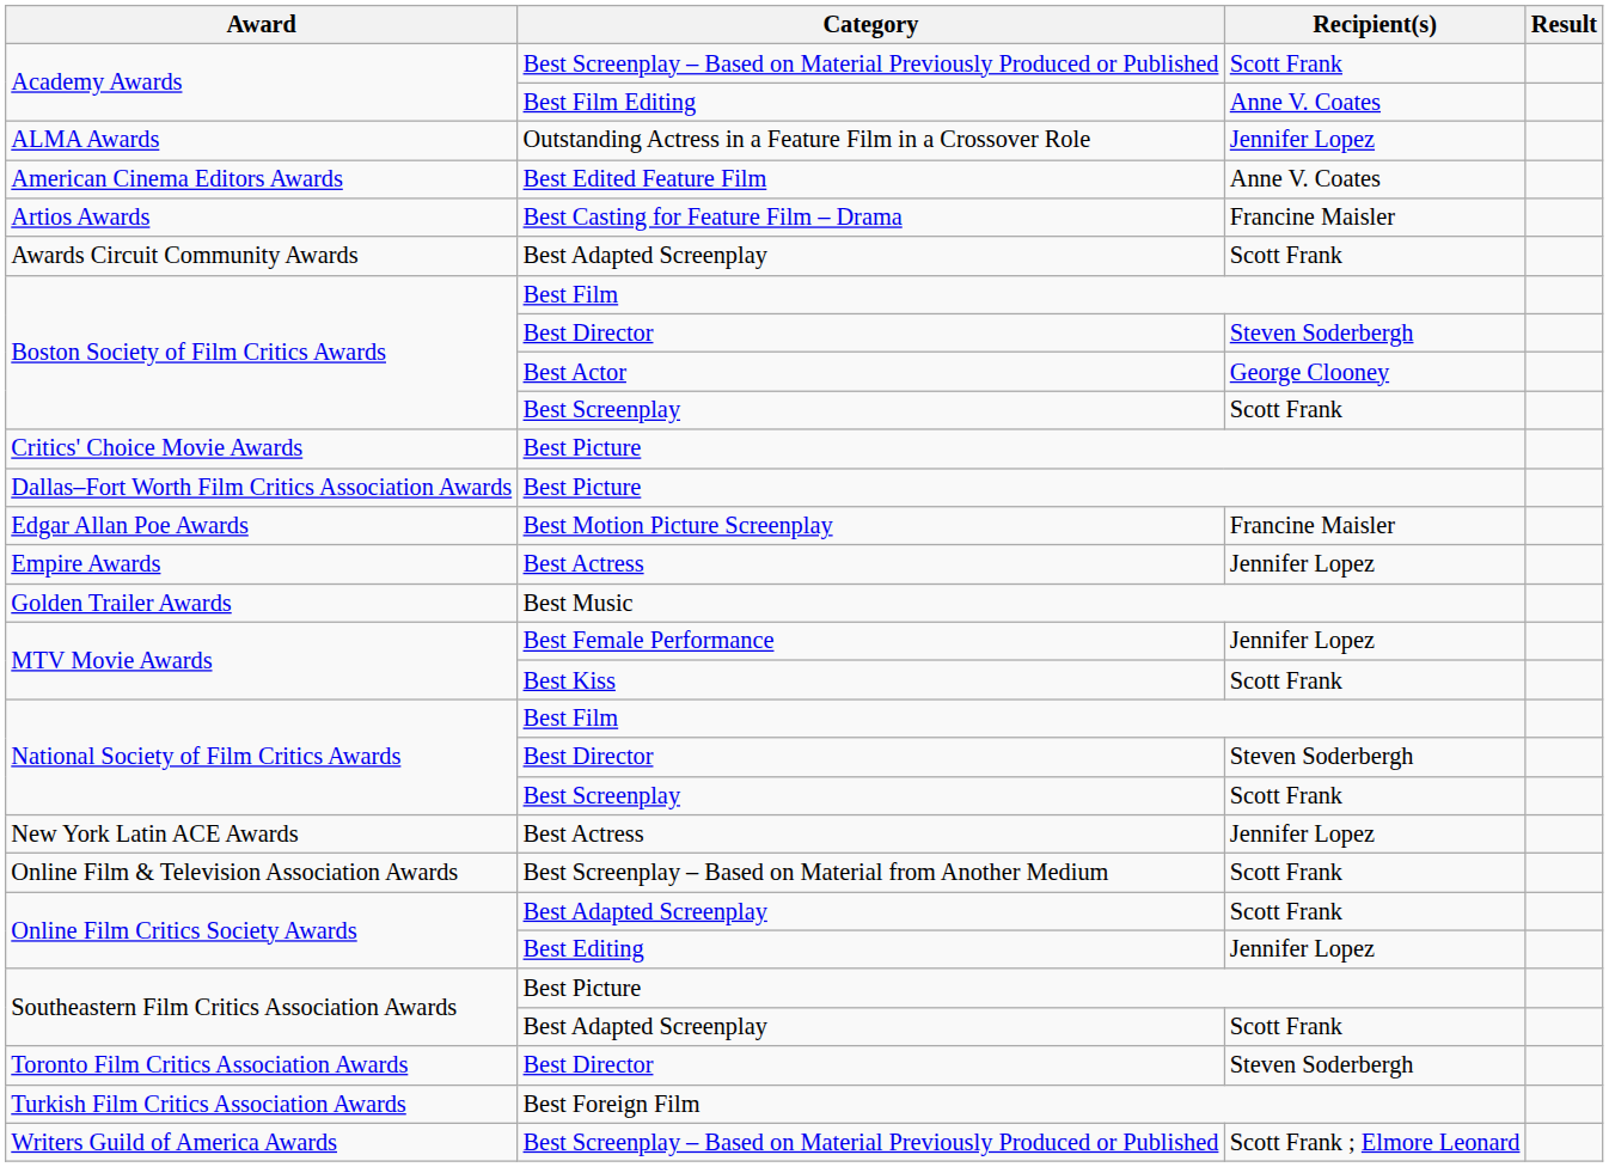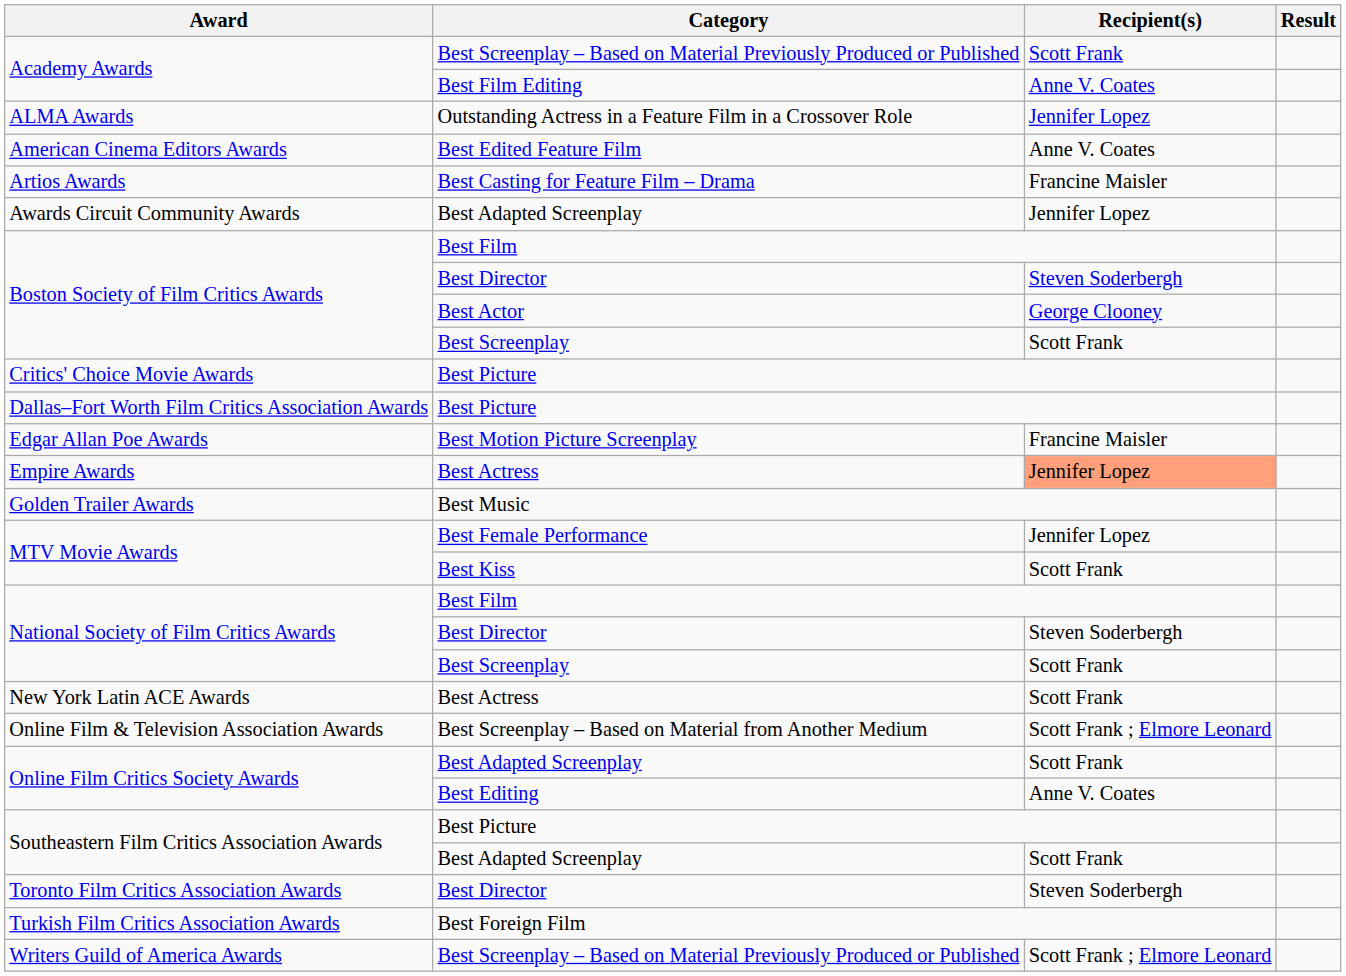 <table class="wikitable plainrowheaders sortable">
 <tr>
 <th>Award</th>
 <th>Category</th>
 <th>Recipient(s)</th>
 <th>Result</th>
 </tr>
 <tr>
 <td rowspan="2"><a href='#'>Academy Awards</a></td>
 <td><a href='#'>Best Screenplay – Based on Material Previously Produced or Published</a></td>
 <td><a href='#'>Scott Frank</a></td>
 <td></td>
 </tr>
 <tr>
 <td><a href='#'>Best Film Editing</a></td>
 <td><a href='#'>Anne V. Coates</a></td>
 <td></td>
 </tr>
 <tr>
 <td><a href='#'>ALMA Awards</a></td>
 <td>Outstanding Actress in a Feature Film in a Crossover Role</td>
 <td><a href='#'>Jennifer Lopez</a></td>
 <td></td>
 </tr>
 <tr>
 <td><a href='#'>American Cinema Editors Awards</a></td>
 <td><a href='#'>Best Edited Feature Film</a></td>
 <td>Anne V. Coates</td>
 <td></td>
 </tr>
 <tr>
 <td><a href='#'>Artios Awards</a></td>
 <td><a href='#'>Best Casting for Feature Film – Drama</a></td>
 <td>Francine Maisler</td>
 <td></td>
 </tr>
 <tr>
 <td>Awards Circuit Community Awards</td>
 <td>Best Adapted Screenplay</td>
-<td>Scott Frank</td>
+<td>Jennifer Lopez</td>
 <td></td>
 </tr>
 <tr>
 <td rowspan="4"><a href='#'>Boston Society of Film Critics Awards</a></td>
 <td colspan="2"><a href='#'>Best Film</a></td>
 <td></td>
 </tr>
 <tr>
 <td><a href='#'>Best Director</a></td>
 <td><a href='#'>Steven Soderbergh</a></td>
 <td></td>
 </tr>
 <tr>
 <td><a href='#'>Best Actor</a></td>
 <td><a href='#'>George Clooney</a></td>
 <td></td>
 </tr>
 <tr>
 <td><a href='#'>Best Screenplay</a></td>
 <td>Scott Frank</td>
 <td></td>
 </tr>
 <tr>
 <td><a href='#'>Critics' Choice Movie Awards</a></td>
 <td colspan="2"><a href='#'>Best Picture</a></td>
 <td></td>
 </tr>
 <tr>
 <td><a href='#'>Dallas–Fort Worth Film Critics Association Awards</a></td>
 <td colspan="2"><a href='#'>Best Picture</a></td>
 <td></td>
 </tr>
 <tr>
 <td><a href='#'>Edgar Allan Poe Awards</a></td>
 <td><a href='#'>Best Motion Picture Screenplay</a></td>
 <td>Francine Maisler</td>
 <td></td>
 </tr>
 <tr>
 <td><a href='#'>Empire Awards</a></td>
 <td><a href='#'>Best Actress</a></td>
-<td>Jennifer Lopez</td>
+<td style="background: lightsalmon;">Jennifer Lopez</td>
 <td></td>
 </tr>
 <tr>
 <td><a href='#'>Golden Trailer Awards</a></td>
 <td colspan="2">Best Music</td>
 <td></td>
 </tr>
 <tr>
 <td rowspan="2"><a href='#'>MTV Movie Awards</a></td>
 <td><a href='#'>Best Female Performance</a></td>
 <td>Jennifer Lopez</td>
 <td></td>
 </tr>
 <tr>
 <td><a href='#'>Best Kiss</a></td>
 <td>Scott Frank</td>
 <td></td>
 </tr>
 <tr>
 <td rowspan="3"><a href='#'>National Society of Film Critics Awards</a></td>
 <td colspan="2"><a href='#'>Best Film</a></td>
 <td></td>
 </tr>
 <tr>
 <td><a href='#'>Best Director</a></td>
 <td>Steven Soderbergh</td>
 <td></td>
 </tr>
 <tr>
 <td><a href='#'>Best Screenplay</a></td>
 <td>Scott Frank</td>
 <td></td>
 </tr>
 <tr>
 <td>New York Latin ACE Awards</td>
 <td>Best Actress</td>
-<td>Jennifer Lopez</td>
+<td>Scott Frank</td>
 <td></td>
 </tr>
 <tr>
 <td>Online Film & Television Association Awards</td>
 <td>Best Screenplay – Based on Material from Another Medium</td>
-<td>Scott Frank</td>
+<td>Scott Frank ; <a href='#'>Elmore Leonard</a> </td>
 <td></td>
 </tr>
 <tr>
 <td rowspan="2"><a href='#'>Online Film Critics Society Awards</a></td>
 <td><a href='#'>Best Adapted Screenplay</a></td>
 <td>Scott Frank</td>
 <td></td>
 </tr>
 <tr>
 <td><a href='#'>Best Editing</a></td>
-<td>Jennifer Lopez</td>
+<td>Anne V. Coates</td>
 <td></td>
 </tr>
 <tr>
 <td rowspan="2">Southeastern Film Critics Association Awards</td>
 <td colspan="2">Best Picture</td>
 <td></td>
 </tr>
 <tr>
 <td>Best Adapted Screenplay</td>
 <td>Scott Frank</td>
 <td></td>
 </tr>
 <tr>
 <td><a href='#'>Toronto Film Critics Association Awards</a></td>
 <td><a href='#'>Best Director</a></td>
 <td>Steven Soderbergh</td>
 <td></td>
 </tr>
 <tr>
 <td><a href='#'>Turkish Film Critics Association Awards</a></td>
 <td colspan="2">Best Foreign Film</td>
 <td></td>
 </tr>
 <tr>
 <td><a href='#'>Writers Guild of America Awards</a></td>
 <td><a href='#'>Best Screenplay – Based on Material Previously Produced or Published</a></td>
 <td>Scott Frank ; <a href='#'>Elmore Leonard</a> </td>
 <td></td>
 </tr>
 </table>
